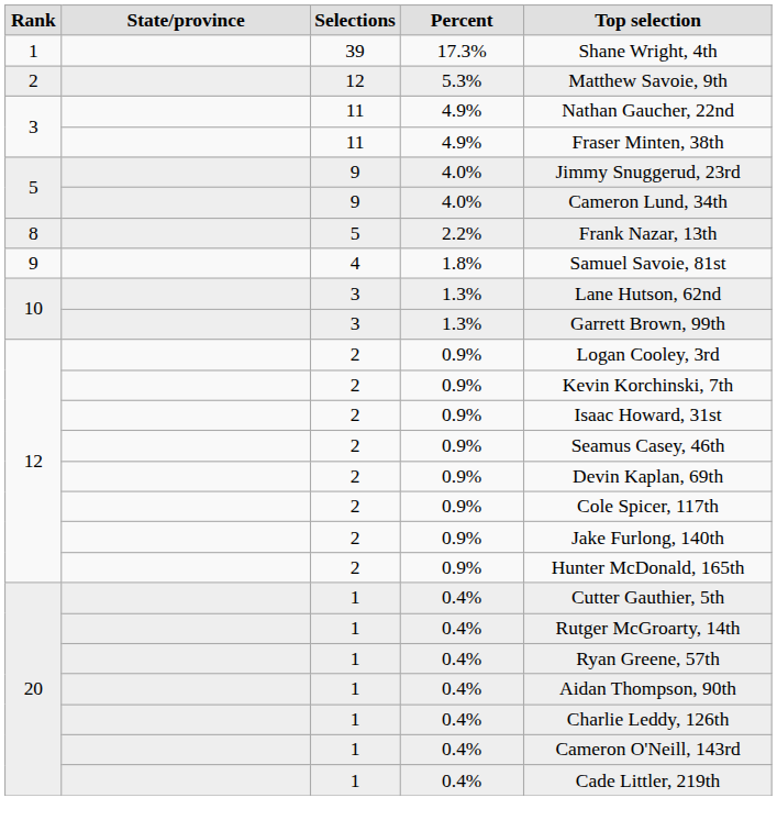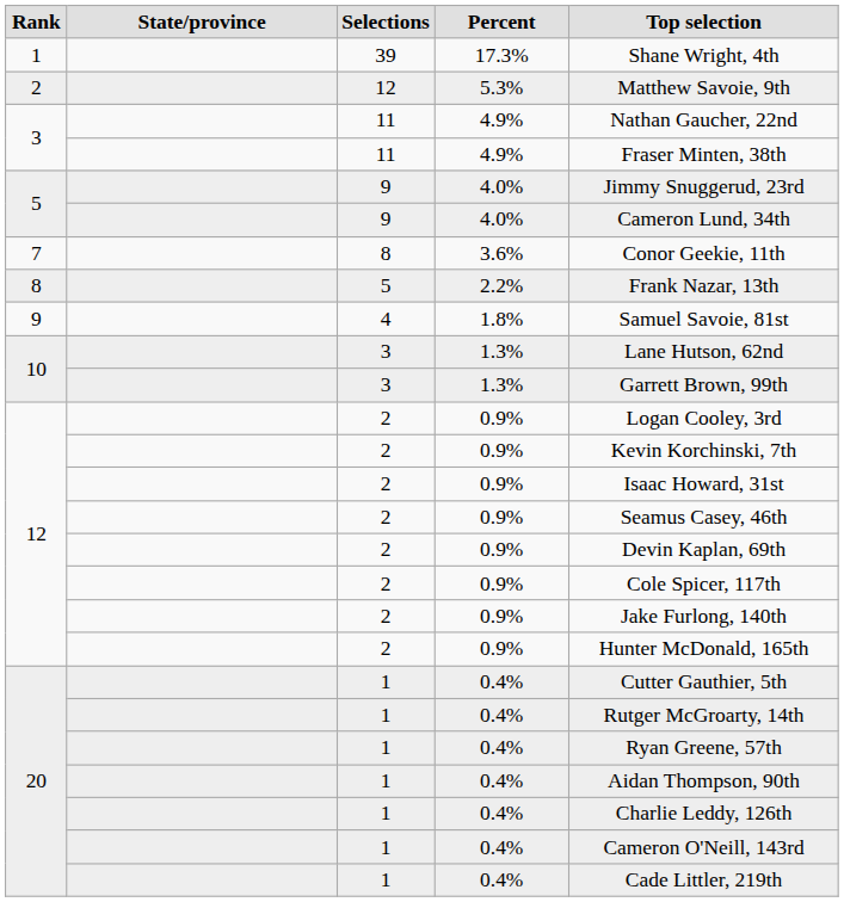 <table class="wikitable" style="text-align: center">
 <tr>
 <th style="background:#e0e0e0; width:2.5em;">Rank</th>
 <th style="background:#e0e0e0; width:12.5em;">State/province</th>
 <th style="background:#e0e0e0; width:4em;">Selections</th>
 <th style="background:#e0e0e0; width:6em;">Percent</th>
 <th style="background:#e0e0e0; width:12.5em;">Top selection</th>
 </tr>
 <tr>
 <td>1</td>
 <td style="text-align:left;"></td>
 <td>39</td>
 <td>17.3%</td>
 <td>Shane Wright, 4th<br></td>
 </tr>
 <tr bgcolor="eeeeee">
 <td>2</td>
 <td style="text-align:left;"></td>
 <td>12</td>
 <td>5.3%</td>
 <td>Matthew Savoie, 9th<br></td>
 </tr>
 <tr>
 <td rowspan="2">3</td>
 <td style="text-align:left;"></td>
 <td>11</td>
 <td>4.9%</td>
 <td>Nathan Gaucher, 22nd<br></td>
 </tr>
 <tr>
 <td style="text-align:left;"></td>
 <td>11</td>
 <td>4.9%</td>
 <td>Fraser Minten, 38th<br></td>
 </tr>
 <tr bgcolor="eeeeee">
 <td rowspan="2">5</td>
 <td style="text-align:left;"></td>
 <td>9</td>
 <td>4.0%</td>
 <td>Jimmy Snuggerud, 23rd<br></td>
 </tr>
 <tr bgcolor="eeeeee">
 <td style="text-align:left;"></td>
 <td>9</td>
 <td>4.0%</td>
 <td>Cameron Lund, 34th<br></td>
+</tr>
+<tr>
+<td>7</td>
+<td style="text-align:left;"></td>
+<td>8</td>
+<td>3.6%</td>
+<td>Conor Geekie, 11th<br></td>
 </tr>
 <tr bgcolor="eeeeee">
 <td>8</td>
 <td style="text-align:left;"></td>
 <td>5</td>
 <td>2.2%</td>
 <td>Frank Nazar, 13th<br></td>
 </tr>
 <tr>
 <td>9</td>
 <td style="text-align:left;"></td>
 <td>4</td>
 <td>1.8%</td>
 <td>Samuel Savoie, 81st<br></td>
 </tr>
 <tr bgcolor="eeeeee">
 <td rowspan="2">10</td>
 <td style="text-align:left;"></td>
 <td>3</td>
 <td>1.3%</td>
 <td>Lane Hutson, 62nd<br></td>
 </tr>
 <tr bgcolor="eeeeee">
 <td style="text-align:left;"></td>
 <td>3</td>
 <td>1.3%</td>
 <td>Garrett Brown, 99th<br></td>
 </tr>
 <tr>
 <td rowspan="8">12</td>
 <td style="text-align:left;"></td>
 <td>2</td>
 <td>0.9%</td>
 <td>Logan Cooley, 3rd<br></td>
 </tr>
 <tr>
 <td style="text-align:left;"></td>
 <td>2</td>
 <td>0.9%</td>
 <td>Kevin Korchinski, 7th<br></td>
 </tr>
 <tr>
 <td style="text-align:left;"></td>
 <td>2</td>
 <td>0.9%</td>
 <td>Isaac Howard, 31st<br></td>
 </tr>
 <tr>
 <td style="text-align:left;"></td>
 <td>2</td>
 <td>0.9%</td>
 <td>Seamus Casey, 46th<br></td>
 </tr>
 <tr>
 <td style="text-align:left;"></td>
 <td>2</td>
 <td>0.9%</td>
 <td>Devin Kaplan, 69th<br></td>
 </tr>
 <tr>
 <td style="text-align:left;"></td>
 <td>2</td>
 <td>0.9%</td>
 <td>Cole Spicer, 117th<br></td>
 </tr>
 <tr>
 <td style="text-align:left;"></td>
 <td>2</td>
 <td>0.9%</td>
 <td>Jake Furlong, 140th<br></td>
 </tr>
 <tr>
 <td style="text-align:left;"></td>
 <td>2</td>
 <td>0.9%</td>
 <td>Hunter McDonald, 165th<br></td>
 </tr>
 <tr bgcolor="eeeeee">
 <td rowspan="7">20</td>
 <td style="text-align:left;"></td>
 <td>1</td>
 <td>0.4%</td>
 <td>Cutter Gauthier, 5th<br></td>
 </tr>
 <tr bgcolor="eeeeee">
 <td style="text-align:left;"></td>
 <td>1</td>
 <td>0.4%</td>
 <td>Rutger McGroarty, 14th<br></td>
 </tr>
 <tr bgcolor="eeeeee">
 <td style="text-align:left;"></td>
 <td>1</td>
 <td>0.4%</td>
 <td>Ryan Greene, 57th<br></td>
 </tr>
 <tr bgcolor="eeeeee">
 <td style="text-align:left;"></td>
 <td>1</td>
 <td>0.4%</td>
 <td>Aidan Thompson, 90th<br></td>
 </tr>
 <tr bgcolor="eeeeee">
 <td style="text-align:left;"></td>
 <td>1</td>
 <td>0.4%</td>
 <td>Charlie Leddy, 126th<br></td>
 </tr>
 <tr bgcolor="eeeeee">
 <td style="text-align:left;"></td>
 <td>1</td>
 <td>0.4%</td>
 <td>Cameron O'Neill, 143rd<br></td>
 </tr>
 <tr bgcolor="eeeeee">
 <td style="text-align:left;"></td>
 <td>1</td>
 <td>0.4%</td>
 <td>Cade Littler, 219th<br></td>
 </tr>
 </table>
